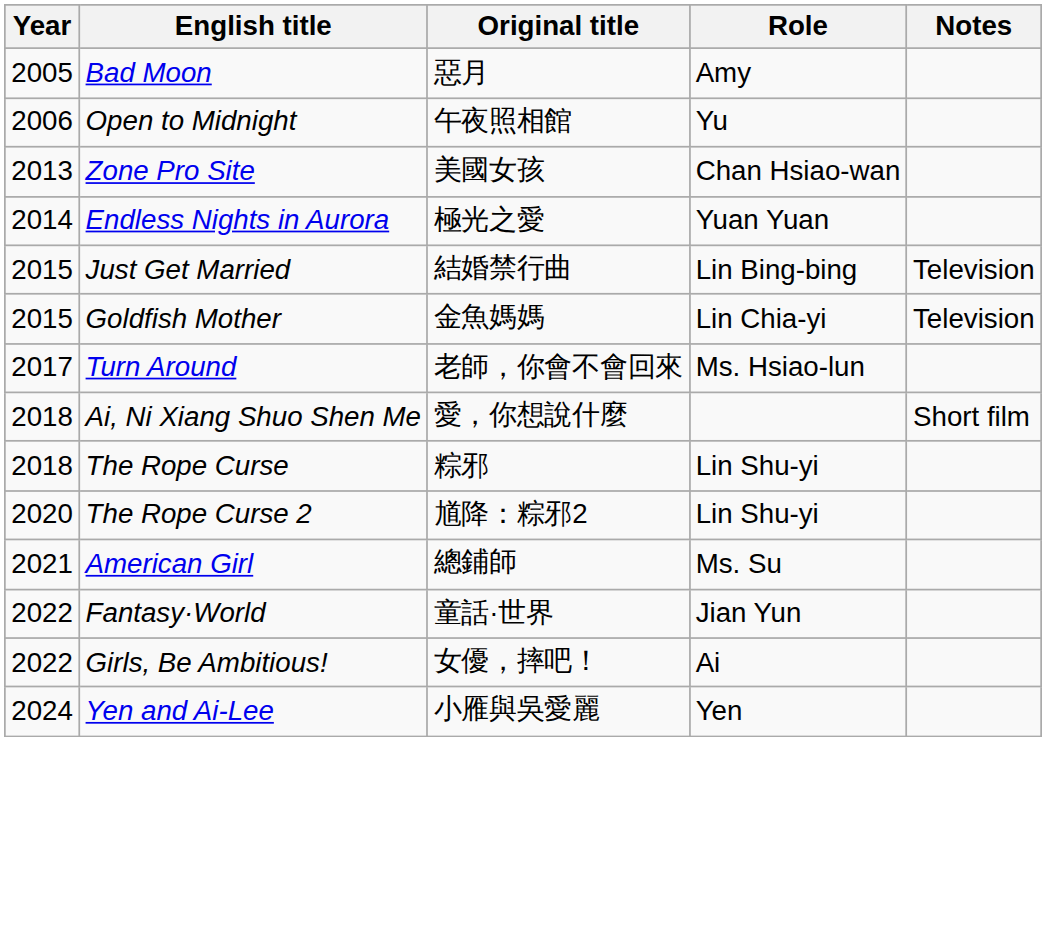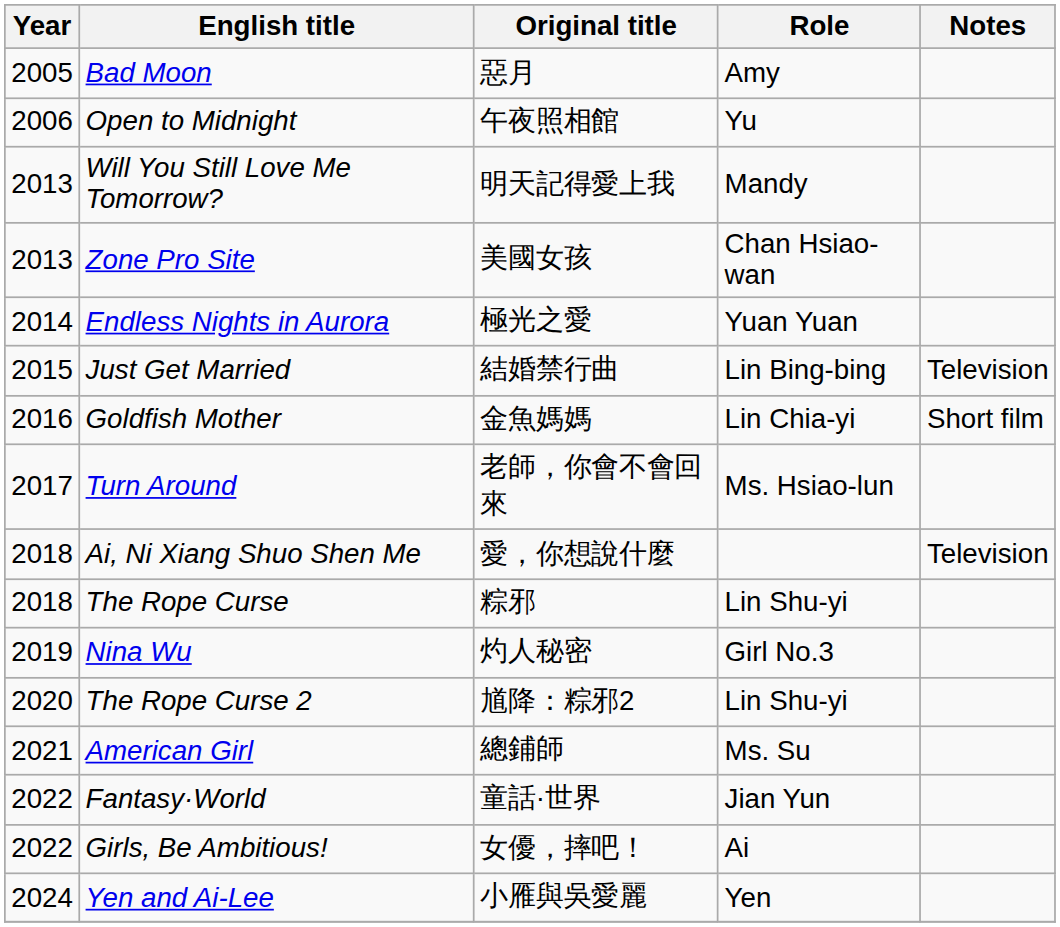 <table class="wikitable sortable">
 <tr>
 <th>Year</th>
 <th>English title</th>
 <th>Original title</th>
 <th>Role</th>
 <th class="unsortable">Notes</th>
 </tr>
 <tr>
 <td>2005</td>
 <td><em><a href='#'>Bad Moon</a></em></td>
 <td>惡月</td>
 <td>Amy</td>
 <td></td>
 </tr>
 <tr>
 <td>2006</td>
 <td><em>Open to Midnight</em></td>
 <td>午夜照相館</td>
 <td>Yu</td>
 <td></td>
 </tr>
 <tr>
 <td>2013</td>
+<td><em>Will You Still Love Me Tomorrow?</em></td>
+<td>明天記得愛上我</td>
+<td>Mandy</td>
+<td></td>
+</tr>
+<tr>
+<td>2013</td>
 <td><em><a href='#'>Zone Pro Site</a></em></td>
 <td>美國女孩</td>
 <td>Chan Hsiao-wan</td>
 <td></td>
 </tr>
 <tr>
 <td>2014</td>
 <td><em><a href='#'>Endless Nights in Aurora</a></em></td>
 <td>極光之愛</td>
 <td>Yuan Yuan</td>
 <td></td>
 </tr>
 <tr>
 <td>2015</td>
 <td><em>Just Get Married</em></td>
 <td>結婚禁行曲</td>
 <td>Lin Bing-bing</td>
 <td>Television</td>
 </tr>
 <tr>
-<td>2015</td>
+<td>2016</td>
 <td><em>Goldfish Mother</em></td>
 <td>金魚媽媽</td>
 <td>Lin Chia-yi</td>
-<td>Television</td>
+<td>Short film</td>
 </tr>
 <tr>
 <td>2017</td>
 <td><em><a href='#'>Turn Around</a></em></td>
 <td>老師，你會不會回來</td>
 <td>Ms. Hsiao-lun</td>
 <td></td>
 </tr>
 <tr>
 <td>2018</td>
 <td><em>Ai, Ni Xiang Shuo Shen Me</em></td>
 <td>愛，你想說什麼</td>
 <td></td>
-<td>Short film</td>
+<td>Television</td>
 </tr>
 <tr>
 <td>2018</td>
 <td><em>The Rope Curse</em></td>
 <td>粽邪</td>
 <td>Lin Shu-yi</td>
+<td></td>
+</tr>
+<tr>
+<td>2019</td>
+<td><em><a href='#'>Nina Wu</a></em></td>
+<td>灼人秘密</td>
+<td>Girl No.3</td>
 <td></td>
 </tr>
 <tr>
 <td>2020</td>
 <td><em>The Rope Curse 2</em></td>
 <td>馗降：粽邪2</td>
 <td>Lin Shu-yi</td>
 <td></td>
 </tr>
 <tr>
 <td>2021</td>
 <td><em><a href='#'>American Girl</a></em></td>
 <td>總鋪師</td>
 <td>Ms. Su</td>
 <td></td>
 </tr>
 <tr>
 <td>2022</td>
 <td><em>Fantasy·World</em></td>
 <td>童話·世界</td>
 <td>Jian Yun</td>
 <td></td>
 </tr>
 <tr>
 <td>2022</td>
 <td><em>Girls, Be Ambitious!</em></td>
 <td>女優，摔吧！</td>
 <td>Ai</td>
 <td></td>
 </tr>
 <tr>
 <td>2024</td>
 <td><em><a href='#'>Yen and Ai-Lee</a></em></td>
 <td>小雁與吳愛麗</td>
 <td>Yen</td>
 <td></td>
 </tr>
 <tr>
 </tr>
 </table>
